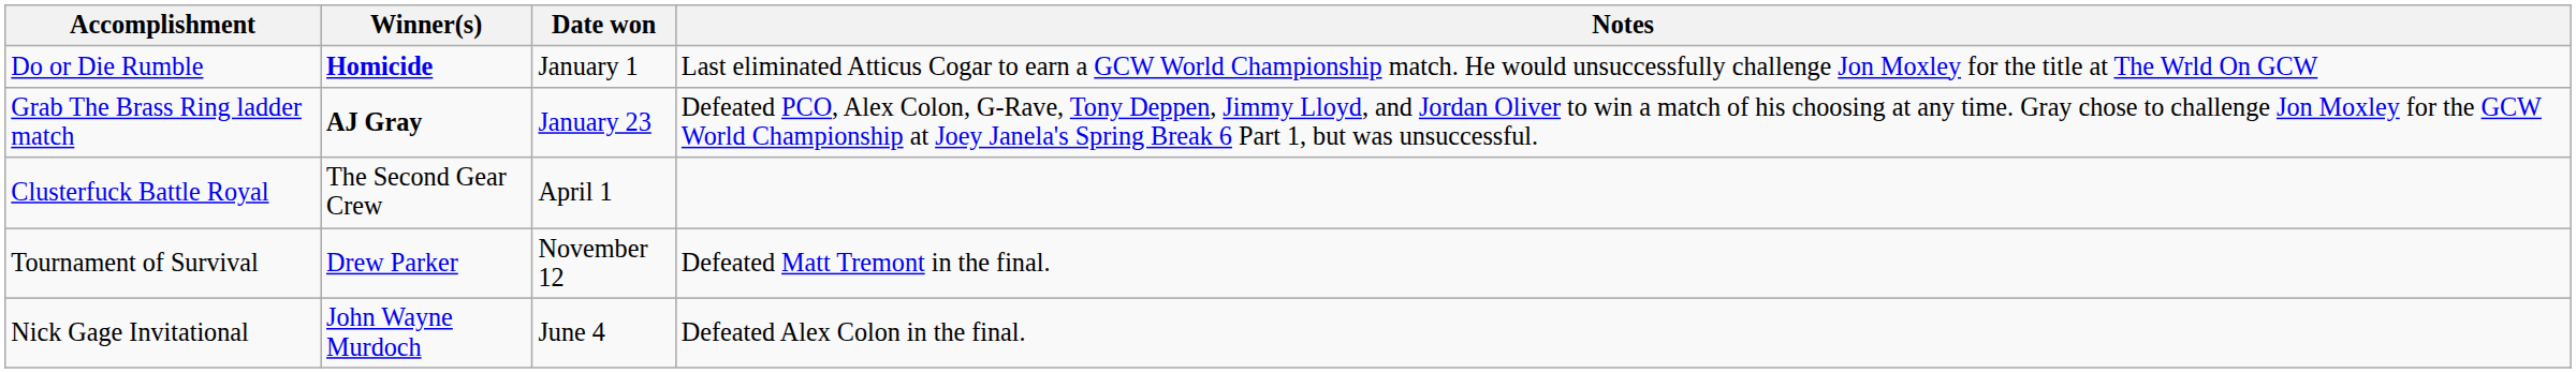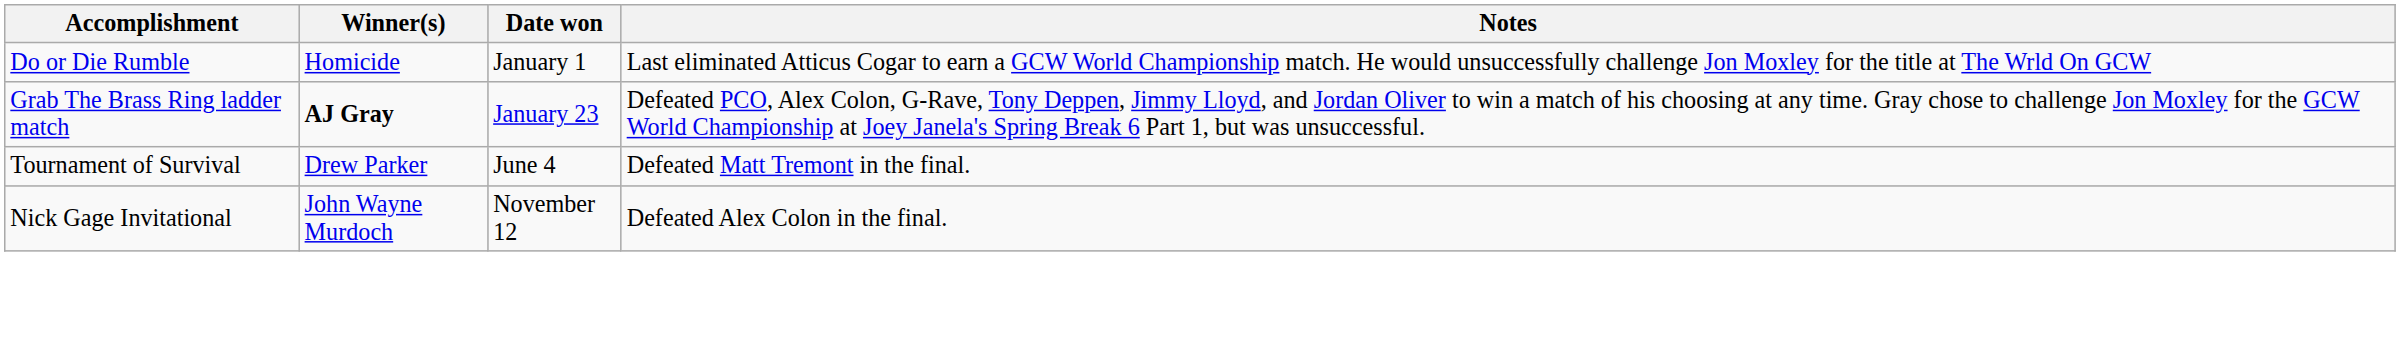 <table class="wikitable" style="width:100%;">
 <tr>
 <th>Accomplishment</th>
 <th>Winner(s)</th>
 <th>Date won</th>
 <th>Notes</th>
 </tr>
 <tr>
 <td><a href='#'>Do or Die Rumble</a></td>
-<td><strong><a href='#'>Homicide</a></strong></td>
+<td><a href='#'>Homicide</a></td>
 <td>January 1</td>
 <td>Last eliminated Atticus Cogar to earn a <a href='#'>GCW World Championship</a> match. He would unsuccessfully challenge <a href='#'>Jon Moxley</a> for the title at <a href='#'>The Wrld On GCW</a></td>
 </tr>
 <tr>
 <td><a href='#'>Grab The Brass Ring ladder match</a></td>
 <td><strong>AJ Gray</strong></td>
 <td><a href='#'>January 23</a></td>
 <td>Defeated <a href='#'>PCO</a>, Alex Colon, G-Rave, <a href='#'>Tony Deppen</a>, <a href='#'>Jimmy Lloyd</a>, and <a href='#'>Jordan Oliver</a> to win a match of his choosing at any time. Gray chose to challenge <a href='#'>Jon Moxley</a> for the <a href='#'>GCW World Championship</a> at <a href='#'>Joey Janela's Spring Break 6</a> Part 1, but was unsuccessful.</td>
 </tr>
 <tr>
-<td><a href='#'>Clusterfuck Battle Royal</a></td>
-<td>The Second Gear Crew<br></td>
-<td>April 1</td>
-<td></td>
-</tr>
-<tr>
 <td>Tournament of Survival</td>
 <td><a href='#'>Drew Parker</a></td>
-<td>November 12</td>
+<td>June 4</td>
 <td>Defeated <a href='#'>Matt Tremont</a> in the final.</td>
 </tr>
 <tr>
 <td>Nick Gage Invitational</td>
 <td><a href='#'>John Wayne Murdoch</a></td>
-<td>June 4</td>
+<td>November 12</td>
 <td>Defeated Alex Colon in the final.</td>
 </tr>
 </table>
